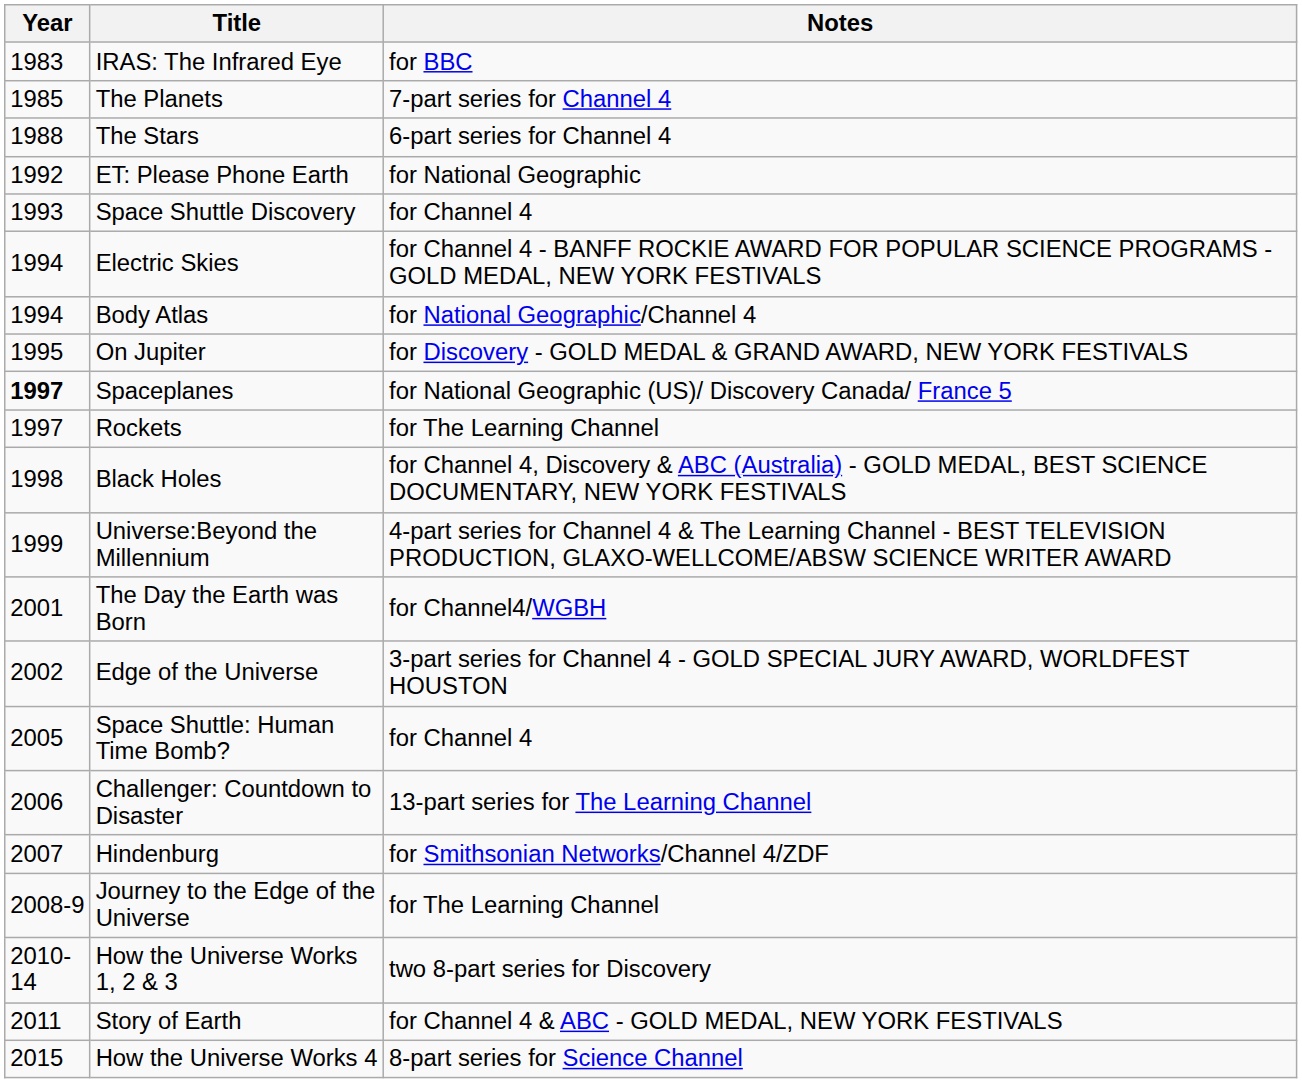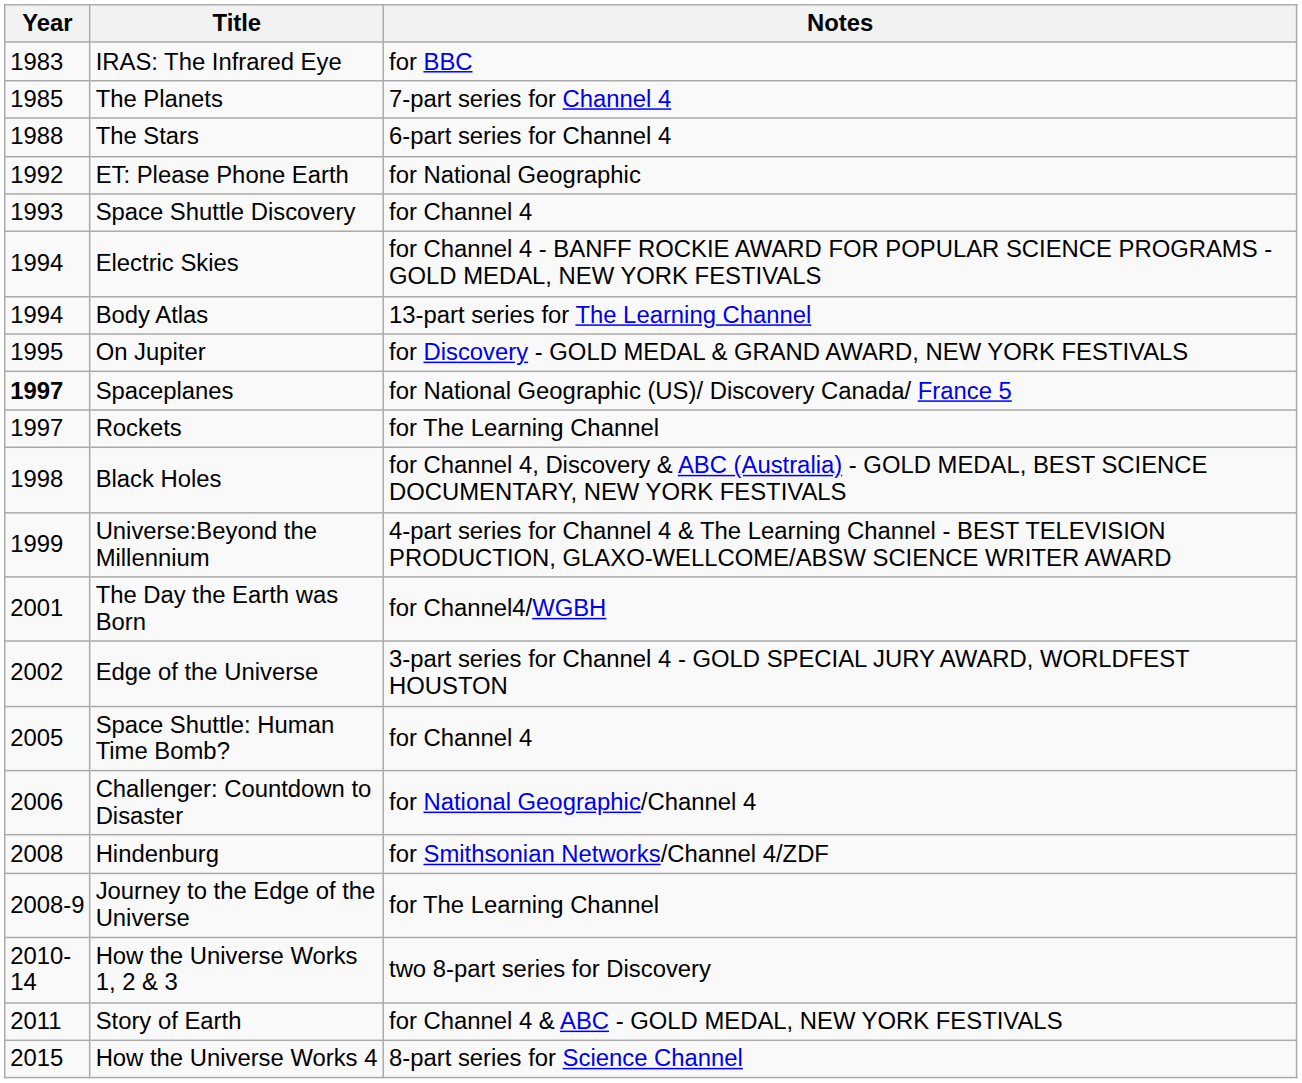 <table class="wikitable sortable">
 <tr>
 <th>Year</th>
 <th>Title</th>
 <th class="unsortable">Notes</th>
 </tr>
 <tr>
 <td>1983</td>
 <td>IRAS: The Infrared Eye</td>
 <td>for <a href='#'>BBC</a></td>
 </tr>
 <tr>
 <td>1985</td>
 <td>The Planets</td>
 <td>7-part series for <a href='#'>Channel 4</a></td>
 </tr>
 <tr>
 <td>1988</td>
 <td>The Stars</td>
 <td>6-part series for Channel 4</td>
 </tr>
 <tr>
 <td>1992</td>
 <td>ET: Please Phone Earth</td>
 <td>for National Geographic</td>
 </tr>
 <tr>
 <td>1993</td>
 <td>Space Shuttle Discovery</td>
 <td>for Channel 4</td>
 </tr>
 <tr>
 <td>1994</td>
 <td>Electric Skies</td>
 <td>for Channel 4 - BANFF ROCKIE AWARD FOR POPULAR SCIENCE PROGRAMS - GOLD MEDAL, NEW YORK FESTIVALS</td>
 </tr>
 <tr>
 <td>1994</td>
 <td>Body Atlas</td>
-<td>for <a href='#'>National Geographic</a>/Channel 4</td>
+<td>13-part series for <a href='#'>The Learning Channel</a></td>
 </tr>
 <tr>
 <td>1995</td>
 <td>On Jupiter</td>
 <td>for <a href='#'>Discovery</a> - GOLD MEDAL & GRAND AWARD, NEW YORK FESTIVALS</td>
 </tr>
 <tr>
 <td><strong>1997</strong></td>
 <td>Spaceplanes</td>
 <td>for National Geographic (US)/ Discovery Canada/ <a href='#'>France 5</a></td>
 </tr>
 <tr>
 <td>1997</td>
 <td>Rockets</td>
 <td>for The Learning Channel</td>
 </tr>
 <tr>
 <td>1998</td>
 <td>Black Holes</td>
 <td>for Channel 4, Discovery & <a href='#'>ABC (Australia)</a> - GOLD MEDAL, BEST SCIENCE DOCUMENTARY, NEW YORK FESTIVALS</td>
 </tr>
 <tr>
 <td>1999</td>
 <td>Universe:Beyond the Millennium</td>
 <td>4-part series for Channel 4 & The Learning Channel - BEST TELEVISION PRODUCTION, GLAXO-WELLCOME/ABSW SCIENCE WRITER AWARD    </td>
 </tr>
 <tr>
 <td>2001</td>
 <td>The Day the Earth was Born</td>
 <td>for Channel4/<a href='#'>WGBH</a></td>
 </tr>
 <tr>
 <td>2002</td>
 <td>Edge of the Universe</td>
 <td>3-part series for Channel 4 - GOLD SPECIAL JURY AWARD, WORLDFEST HOUSTON</td>
 </tr>
 <tr>
 <td>2005</td>
 <td>Space Shuttle: Human Time Bomb?</td>
 <td>for Channel 4</td>
 </tr>
 <tr>
 <td>2006</td>
 <td>Challenger: Countdown to Disaster</td>
-<td>13-part series for <a href='#'>The Learning Channel</a></td>
+<td>for <a href='#'>National Geographic</a>/Channel 4</td>
 </tr>
 <tr>
-<td>2007</td>
+<td>2008</td>
 <td>Hindenburg</td>
 <td>for <a href='#'>Smithsonian Networks</a>/Channel 4/ZDF</td>
 </tr>
 <tr>
 <td>2008-9</td>
 <td>Journey to the Edge of the Universe</td>
 <td>for The Learning Channel</td>
 </tr>
 <tr>
 <td>2010-14</td>
 <td>How the Universe Works 1, 2 & 3</td>
 <td>two 8-part series for Discovery</td>
 </tr>
 <tr>
 <td>2011</td>
 <td>Story of Earth</td>
 <td>for Channel 4 & <a href='#'>ABC</a> - GOLD MEDAL, NEW YORK FESTIVALS</td>
 </tr>
 <tr>
 <td>2015</td>
 <td>How the Universe Works 4</td>
 <td>8-part series for <a href='#'>Science Channel</a></td>
 </tr>
 </table>
